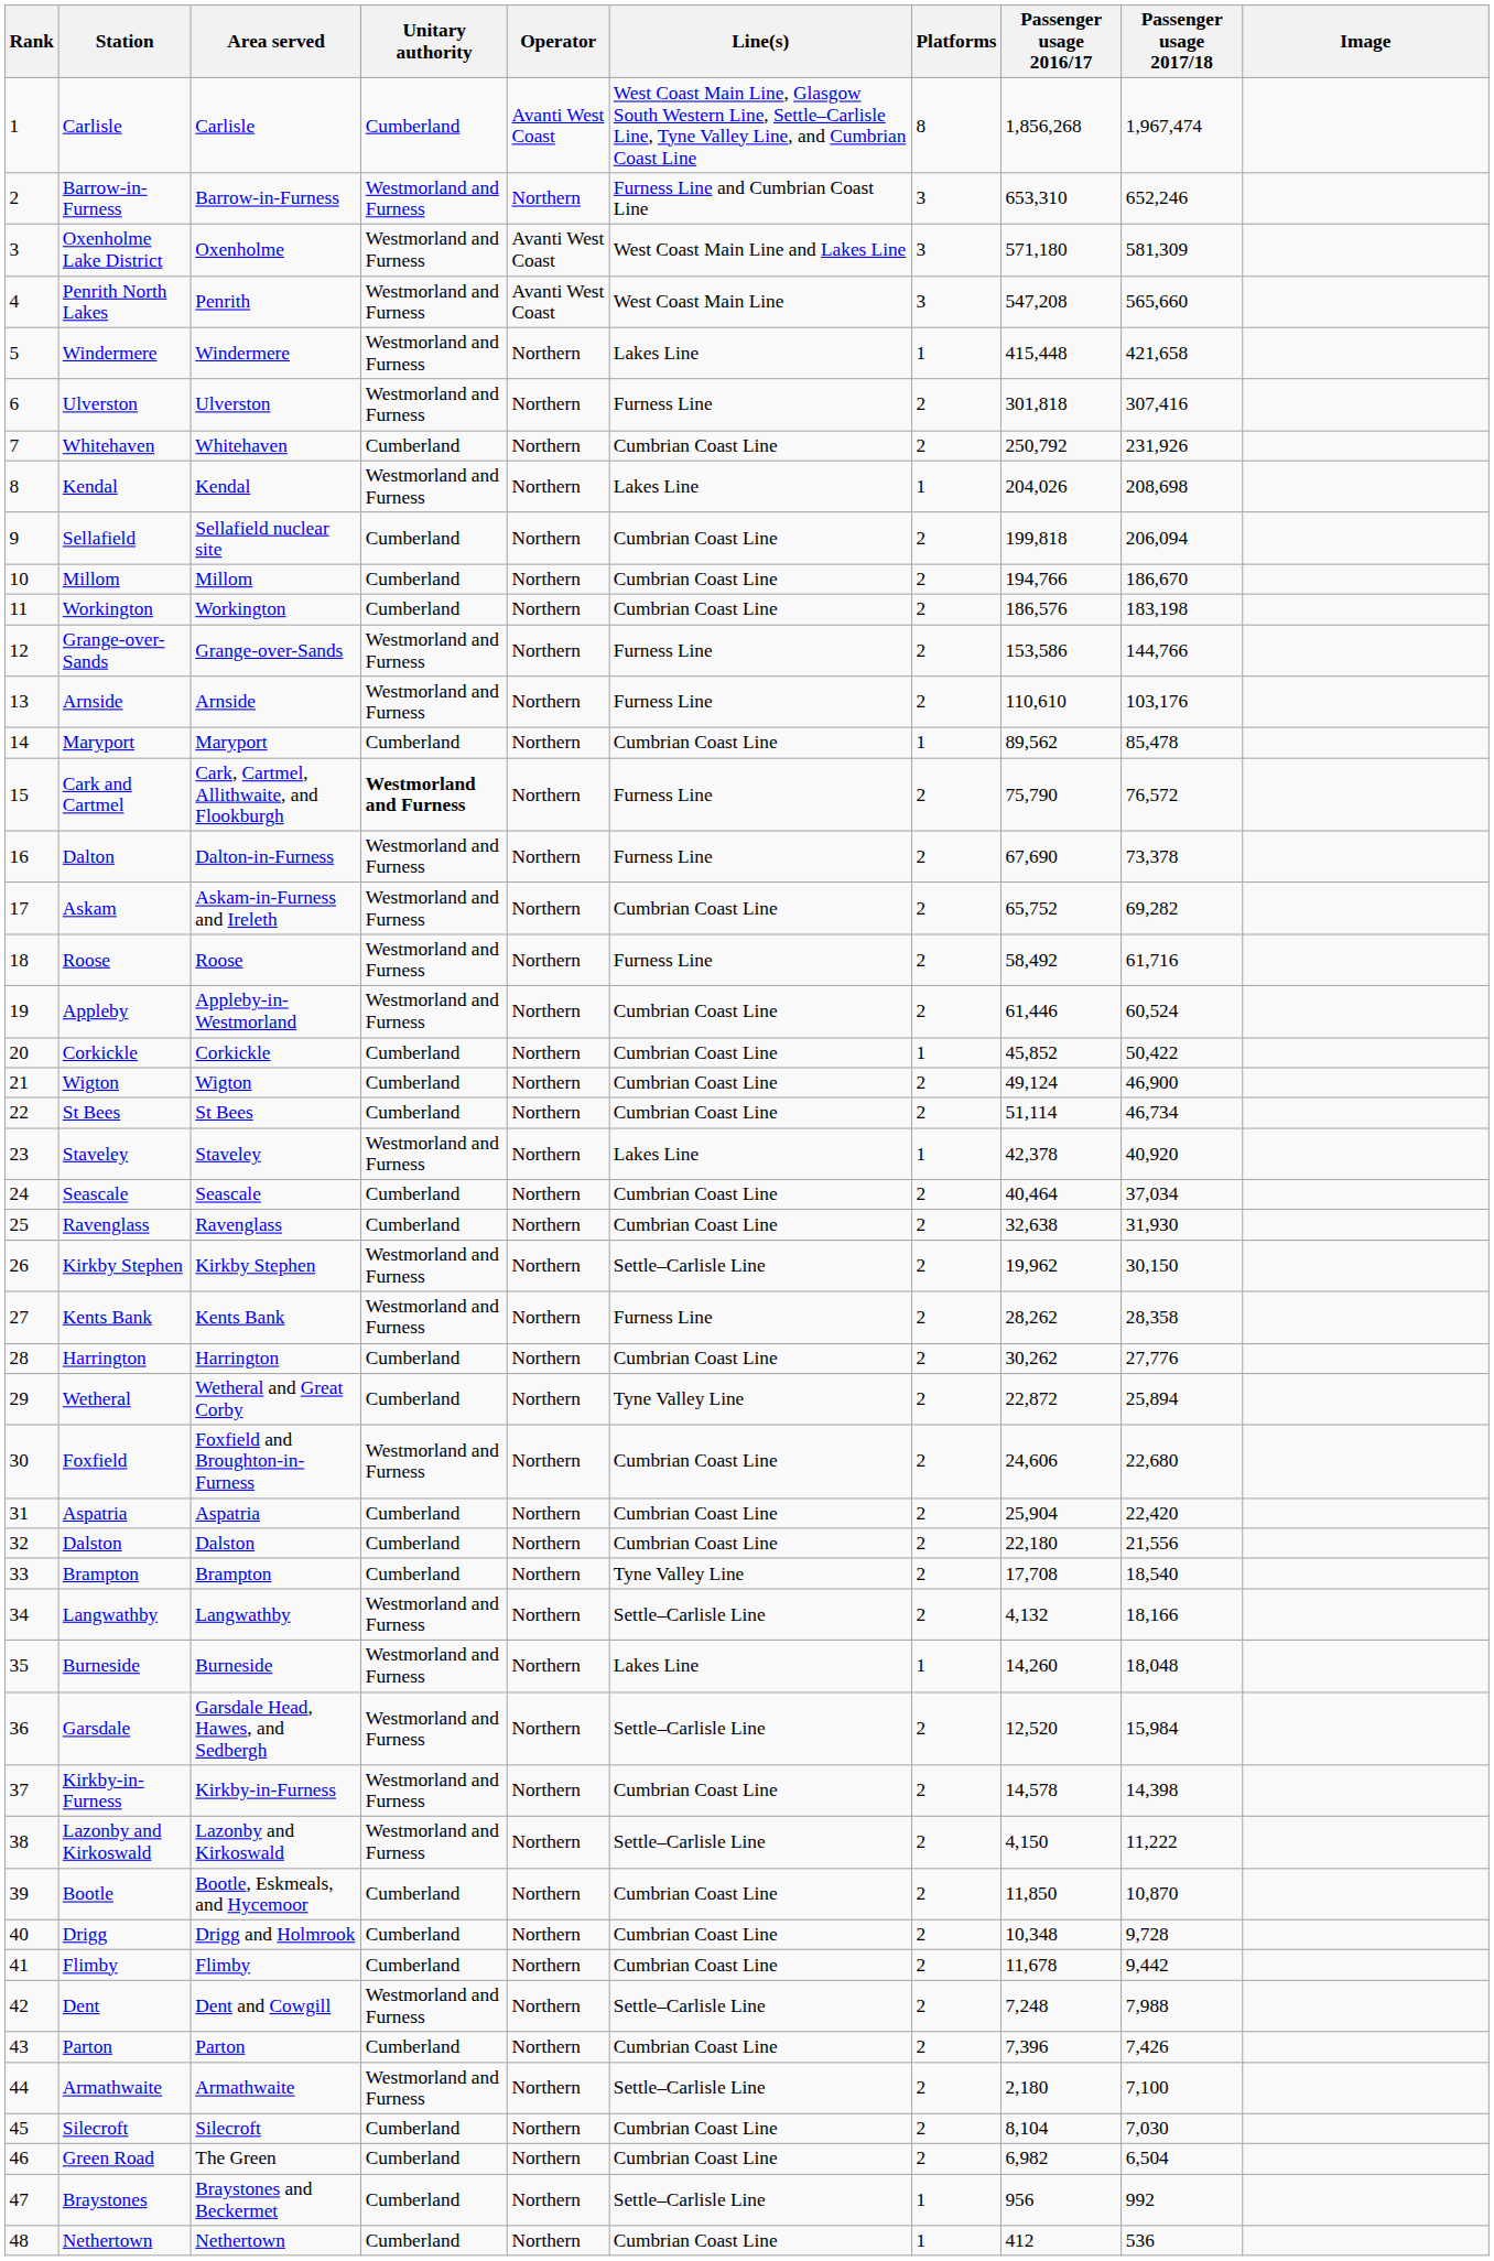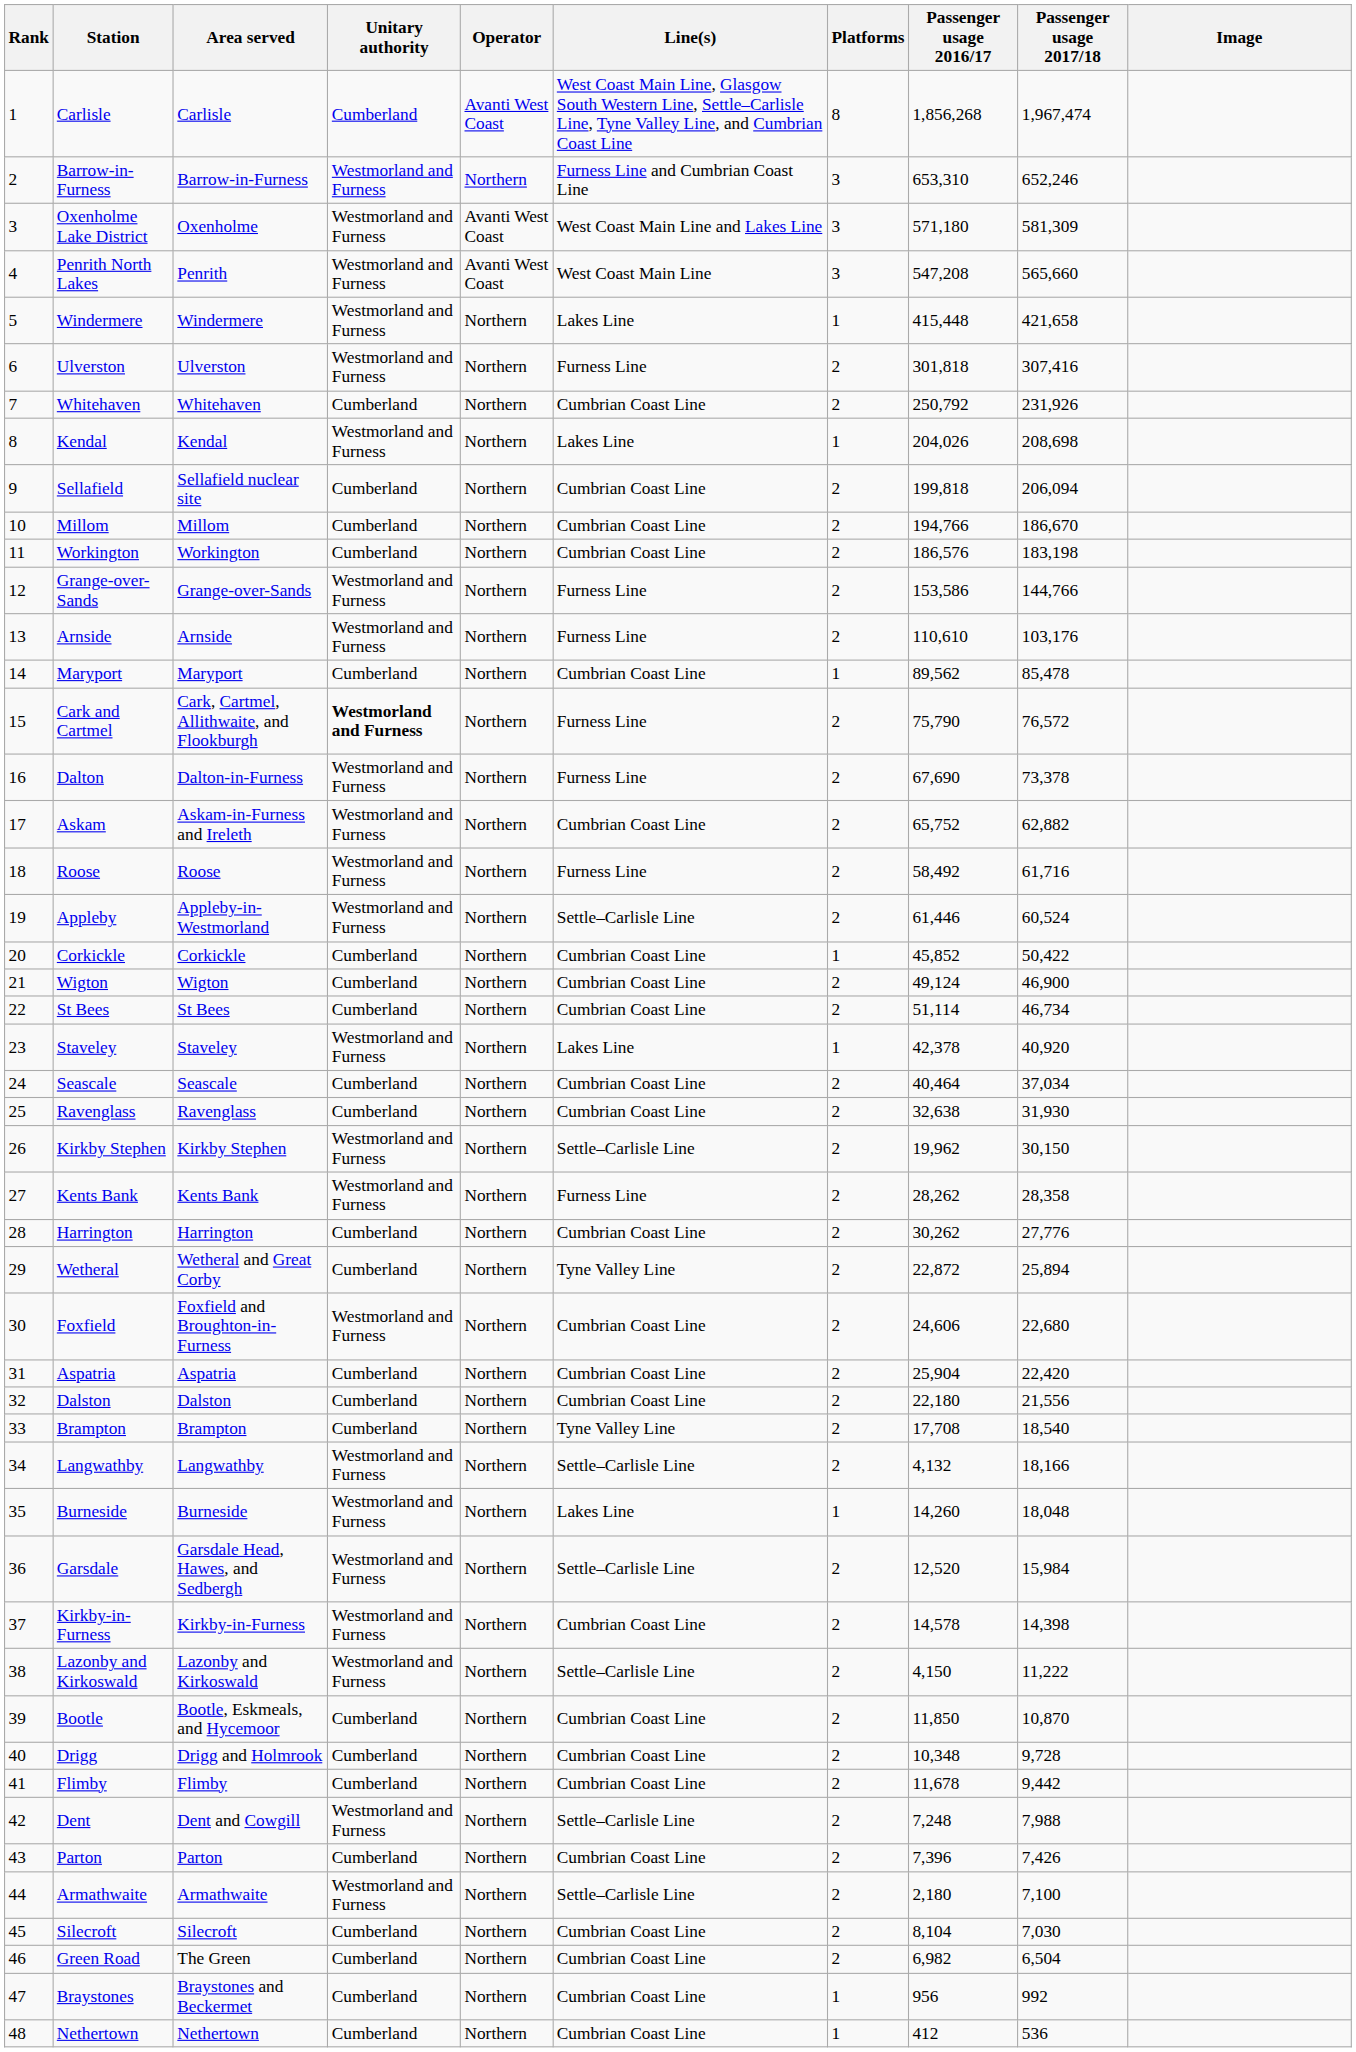 <table class="wikitable sortable">
 <tr style="background:#efefef;">
 <th>Rank</th>
 <th>Station</th>
 <th>Area served</th>
 <th>Unitary authority</th>
 <th>Operator</th>
 <th>Line(s)</th>
 <th>Platforms</th>
 <th>Passenger usage 2016/17</th>
 <th>Passenger usage 2017/18</th>
 <th style="width:200px;">Image</th>
 </tr>
 <tr>
 <td>1</td>
 <td><a href='#'>Carlisle</a></td>
 <td><a href='#'>Carlisle</a></td>
 <td><a href='#'>Cumberland</a></td>
 <td><a href='#'>Avanti West Coast</a></td>
 <td><a href='#'>West Coast Main Line</a>, <a href='#'>Glasgow South Western Line</a>, <a href='#'>Settle–Carlisle Line</a>, <a href='#'>Tyne Valley Line</a>, and <a href='#'>Cumbrian Coast Line</a></td>
 <td>8</td>
 <td>1,856,268</td>
 <td>1,967,474</td>
 <td></td>
 </tr>
 <tr>
 <td>2</td>
 <td><a href='#'>Barrow-in-Furness</a></td>
 <td><a href='#'>Barrow-in-Furness</a></td>
 <td><a href='#'>Westmorland and Furness</a></td>
 <td><a href='#'>Northern</a></td>
 <td><a href='#'>Furness Line</a> and Cumbrian Coast Line</td>
 <td>3</td>
 <td>653,310</td>
 <td>652,246</td>
 <td></td>
 </tr>
 <tr>
 <td>3</td>
 <td><a href='#'>Oxenholme Lake District</a></td>
 <td><a href='#'>Oxenholme</a></td>
 <td>Westmorland and Furness</td>
 <td>Avanti West Coast</td>
 <td>West Coast Main Line and <a href='#'>Lakes Line</a></td>
 <td>3</td>
 <td>571,180</td>
 <td>581,309</td>
 <td></td>
 </tr>
 <tr>
 <td>4</td>
 <td><a href='#'>Penrith North Lakes</a></td>
 <td><a href='#'>Penrith</a></td>
 <td>Westmorland and Furness</td>
 <td>Avanti West Coast</td>
 <td>West Coast Main Line</td>
 <td>3</td>
 <td>547,208</td>
 <td>565,660</td>
 <td></td>
 </tr>
 <tr>
 <td>5</td>
 <td><a href='#'>Windermere</a></td>
 <td><a href='#'>Windermere</a></td>
 <td>Westmorland and Furness</td>
 <td>Northern</td>
 <td>Lakes Line</td>
 <td>1</td>
 <td>415,448</td>
 <td>421,658</td>
 <td></td>
 </tr>
 <tr>
 <td>6</td>
 <td><a href='#'>Ulverston</a></td>
 <td><a href='#'>Ulverston</a></td>
 <td>Westmorland and Furness</td>
 <td>Northern</td>
 <td>Furness Line</td>
 <td>2</td>
 <td>301,818</td>
 <td>307,416</td>
 <td></td>
 </tr>
 <tr>
 <td>7</td>
 <td><a href='#'>Whitehaven</a></td>
 <td><a href='#'>Whitehaven</a></td>
 <td>Cumberland</td>
 <td>Northern</td>
 <td>Cumbrian Coast Line</td>
 <td>2</td>
 <td>250,792</td>
 <td>231,926</td>
 <td></td>
 </tr>
 <tr>
 <td>8</td>
 <td><a href='#'>Kendal</a></td>
 <td><a href='#'>Kendal</a></td>
 <td>Westmorland and Furness</td>
 <td>Northern</td>
 <td>Lakes Line</td>
 <td>1</td>
 <td>204,026</td>
 <td>208,698</td>
 <td></td>
 </tr>
 <tr>
 <td>9</td>
 <td><a href='#'>Sellafield</a></td>
 <td><a href='#'>Sellafield nuclear site</a></td>
 <td>Cumberland</td>
 <td>Northern</td>
 <td>Cumbrian Coast Line</td>
 <td>2</td>
 <td>199,818</td>
 <td>206,094</td>
 <td></td>
 </tr>
 <tr>
 <td>10</td>
 <td><a href='#'>Millom</a></td>
 <td><a href='#'>Millom</a></td>
 <td>Cumberland</td>
 <td>Northern</td>
 <td>Cumbrian Coast Line</td>
 <td>2</td>
 <td>194,766</td>
 <td>186,670</td>
 <td></td>
 </tr>
 <tr>
 <td>11</td>
 <td><a href='#'>Workington</a></td>
 <td><a href='#'>Workington</a></td>
 <td>Cumberland</td>
 <td>Northern</td>
 <td>Cumbrian Coast Line</td>
 <td>2</td>
 <td>186,576</td>
 <td>183,198</td>
 <td></td>
 </tr>
 <tr>
 <td>12</td>
 <td><a href='#'>Grange-over-Sands</a></td>
 <td><a href='#'>Grange-over-Sands</a></td>
 <td>Westmorland and Furness</td>
 <td>Northern</td>
 <td>Furness Line</td>
 <td>2</td>
 <td>153,586</td>
 <td>144,766</td>
 <td></td>
 </tr>
 <tr>
 <td>13</td>
 <td><a href='#'>Arnside</a></td>
 <td><a href='#'>Arnside</a></td>
 <td>Westmorland and Furness</td>
 <td>Northern</td>
 <td>Furness Line</td>
 <td>2</td>
 <td>110,610</td>
 <td>103,176</td>
 <td></td>
 </tr>
 <tr>
 <td>14</td>
 <td><a href='#'>Maryport</a></td>
 <td><a href='#'>Maryport</a></td>
 <td>Cumberland</td>
 <td>Northern</td>
 <td>Cumbrian Coast Line</td>
 <td>1</td>
 <td>89,562</td>
 <td>85,478</td>
 <td></td>
 </tr>
 <tr>
 <td>15</td>
 <td><a href='#'>Cark and Cartmel</a></td>
 <td><a href='#'>Cark</a>, <a href='#'>Cartmel</a>, <a href='#'>Allithwaite</a>, and <a href='#'>Flookburgh</a></td>
 <td><strong>Westmorland and Furness</strong></td>
 <td>Northern</td>
 <td>Furness Line</td>
 <td>2</td>
 <td>75,790</td>
 <td>76,572</td>
 <td></td>
 </tr>
 <tr>
 <td>16</td>
 <td><a href='#'>Dalton</a></td>
 <td><a href='#'>Dalton-in-Furness</a></td>
 <td>Westmorland and Furness</td>
 <td>Northern</td>
 <td>Furness Line</td>
 <td>2</td>
 <td>67,690</td>
 <td>73,378</td>
 <td></td>
 </tr>
 <tr>
 <td>17</td>
 <td><a href='#'>Askam</a></td>
 <td><a href='#'>Askam-in-Furness</a> and <a href='#'>Ireleth</a></td>
 <td>Westmorland and Furness</td>
 <td>Northern</td>
 <td>Cumbrian Coast Line</td>
 <td>2</td>
 <td>65,752</td>
-<td>69,282</td>
+<td>62,882</td>
 <td></td>
 </tr>
 <tr>
 <td>18</td>
 <td><a href='#'>Roose</a></td>
 <td><a href='#'>Roose</a></td>
 <td>Westmorland and Furness</td>
 <td>Northern</td>
 <td>Furness Line</td>
 <td>2</td>
 <td>58,492</td>
 <td>61,716</td>
 <td></td>
 </tr>
 <tr>
 <td>19</td>
 <td><a href='#'>Appleby</a></td>
 <td><a href='#'>Appleby-in-Westmorland</a></td>
 <td>Westmorland and Furness</td>
 <td>Northern</td>
-<td>Cumbrian Coast Line</td>
+<td>Settle–Carlisle Line</td>
 <td>2</td>
 <td>61,446</td>
 <td>60,524</td>
 <td></td>
 </tr>
 <tr>
 <td>20</td>
 <td><a href='#'>Corkickle</a></td>
 <td><a href='#'>Corkickle</a></td>
 <td>Cumberland</td>
 <td>Northern</td>
 <td>Cumbrian Coast Line</td>
 <td>1</td>
 <td>45,852</td>
 <td>50,422</td>
 <td></td>
 </tr>
 <tr>
 <td>21</td>
 <td><a href='#'>Wigton</a></td>
 <td><a href='#'>Wigton</a></td>
 <td>Cumberland</td>
 <td>Northern</td>
 <td>Cumbrian Coast Line</td>
 <td>2</td>
 <td>49,124</td>
 <td>46,900</td>
 <td></td>
 </tr>
 <tr>
 <td>22</td>
 <td><a href='#'>St Bees</a></td>
 <td><a href='#'>St Bees</a></td>
 <td>Cumberland</td>
 <td>Northern</td>
 <td>Cumbrian Coast Line</td>
 <td>2</td>
 <td>51,114</td>
 <td>46,734</td>
 <td></td>
 </tr>
 <tr>
 <td>23</td>
 <td><a href='#'>Staveley</a></td>
 <td><a href='#'>Staveley</a></td>
 <td>Westmorland and Furness</td>
 <td>Northern</td>
 <td>Lakes Line</td>
 <td>1</td>
 <td>42,378</td>
 <td>40,920</td>
 <td></td>
 </tr>
 <tr>
 <td>24</td>
 <td><a href='#'>Seascale</a></td>
 <td><a href='#'>Seascale</a></td>
 <td>Cumberland</td>
 <td>Northern</td>
 <td>Cumbrian Coast Line</td>
 <td>2</td>
 <td>40,464</td>
 <td>37,034</td>
 <td></td>
 </tr>
 <tr>
 <td>25</td>
 <td><a href='#'>Ravenglass</a></td>
 <td><a href='#'>Ravenglass</a></td>
 <td>Cumberland</td>
 <td>Northern</td>
 <td>Cumbrian Coast Line</td>
 <td>2</td>
 <td>32,638</td>
 <td>31,930</td>
 <td></td>
 </tr>
 <tr>
 <td>26</td>
 <td><a href='#'>Kirkby Stephen</a></td>
 <td><a href='#'>Kirkby Stephen</a></td>
 <td>Westmorland and Furness</td>
 <td>Northern</td>
 <td>Settle–Carlisle Line</td>
 <td>2</td>
 <td>19,962</td>
 <td>30,150</td>
 <td></td>
 </tr>
 <tr>
 <td>27</td>
 <td><a href='#'>Kents Bank</a></td>
 <td><a href='#'>Kents Bank</a></td>
 <td>Westmorland and Furness</td>
 <td>Northern</td>
 <td>Furness Line</td>
 <td>2</td>
 <td>28,262</td>
 <td>28,358</td>
 <td></td>
 </tr>
 <tr>
 <td>28</td>
 <td><a href='#'>Harrington</a></td>
 <td><a href='#'>Harrington</a></td>
 <td>Cumberland</td>
 <td>Northern</td>
 <td>Cumbrian Coast Line</td>
 <td>2</td>
 <td>30,262</td>
 <td>27,776</td>
 <td></td>
 </tr>
 <tr>
 <td>29</td>
 <td><a href='#'>Wetheral</a></td>
 <td><a href='#'>Wetheral</a> and <a href='#'>Great Corby</a></td>
 <td>Cumberland</td>
 <td>Northern</td>
 <td>Tyne Valley Line</td>
 <td>2</td>
 <td>22,872</td>
 <td>25,894</td>
 <td></td>
 </tr>
 <tr>
 <td>30</td>
 <td><a href='#'>Foxfield</a></td>
 <td><a href='#'>Foxfield</a> and <a href='#'>Broughton-in-Furness</a></td>
 <td>Westmorland and Furness</td>
 <td>Northern</td>
 <td>Cumbrian Coast Line</td>
 <td>2</td>
 <td>24,606</td>
 <td>22,680</td>
 <td></td>
 </tr>
 <tr>
 <td>31</td>
 <td><a href='#'>Aspatria</a></td>
 <td><a href='#'>Aspatria</a></td>
 <td>Cumberland</td>
 <td>Northern</td>
 <td>Cumbrian Coast Line</td>
 <td>2</td>
 <td>25,904</td>
 <td>22,420</td>
 <td></td>
 </tr>
 <tr>
 <td>32</td>
 <td><a href='#'>Dalston</a></td>
 <td><a href='#'>Dalston</a></td>
 <td>Cumberland</td>
 <td>Northern</td>
 <td>Cumbrian Coast Line</td>
 <td>2</td>
 <td>22,180</td>
 <td>21,556</td>
 <td></td>
 </tr>
 <tr>
 <td>33</td>
 <td><a href='#'>Brampton</a></td>
 <td><a href='#'>Brampton</a></td>
 <td>Cumberland</td>
 <td>Northern</td>
 <td>Tyne Valley Line</td>
 <td>2</td>
 <td>17,708</td>
 <td>18,540</td>
 <td></td>
 </tr>
 <tr>
 <td>34</td>
 <td><a href='#'>Langwathby</a></td>
 <td><a href='#'>Langwathby</a></td>
 <td>Westmorland and Furness</td>
 <td>Northern</td>
 <td>Settle–Carlisle Line</td>
 <td>2</td>
 <td>4,132</td>
 <td>18,166</td>
 <td></td>
 </tr>
 <tr>
 <td>35</td>
 <td><a href='#'>Burneside</a></td>
 <td><a href='#'>Burneside</a></td>
 <td>Westmorland and Furness</td>
 <td>Northern</td>
 <td>Lakes Line</td>
 <td>1</td>
 <td>14,260</td>
 <td>18,048</td>
 <td></td>
 </tr>
 <tr>
 <td>36</td>
 <td><a href='#'>Garsdale</a></td>
 <td><a href='#'>Garsdale Head</a>, <a href='#'>Hawes</a>, and <a href='#'>Sedbergh</a></td>
 <td>Westmorland and Furness</td>
 <td>Northern</td>
 <td>Settle–Carlisle Line</td>
 <td>2</td>
 <td>12,520</td>
 <td>15,984</td>
 <td></td>
 </tr>
 <tr>
 <td>37</td>
 <td><a href='#'>Kirkby-in-Furness</a></td>
 <td><a href='#'>Kirkby-in-Furness</a></td>
 <td>Westmorland and Furness</td>
 <td>Northern</td>
 <td>Cumbrian Coast Line</td>
 <td>2</td>
 <td>14,578</td>
 <td>14,398</td>
 <td></td>
 </tr>
 <tr>
 <td>38</td>
 <td><a href='#'>Lazonby and Kirkoswald</a></td>
 <td><a href='#'>Lazonby</a> and <a href='#'>Kirkoswald</a></td>
 <td>Westmorland and Furness</td>
 <td>Northern</td>
 <td>Settle–Carlisle Line</td>
 <td>2</td>
 <td>4,150</td>
 <td>11,222</td>
 <td></td>
 </tr>
 <tr>
 <td>39</td>
 <td><a href='#'>Bootle</a></td>
 <td><a href='#'>Bootle</a>, Eskmeals, and <a href='#'>Hycemoor</a></td>
 <td>Cumberland</td>
 <td>Northern</td>
 <td>Cumbrian Coast Line</td>
 <td>2</td>
 <td>11,850</td>
 <td>10,870</td>
 <td></td>
 </tr>
 <tr>
 <td>40</td>
 <td><a href='#'>Drigg</a></td>
 <td><a href='#'>Drigg</a> and <a href='#'>Holmrook</a></td>
 <td>Cumberland</td>
 <td>Northern</td>
 <td>Cumbrian Coast Line</td>
 <td>2</td>
 <td>10,348</td>
 <td>9,728</td>
 <td></td>
 </tr>
 <tr>
 <td>41</td>
 <td><a href='#'>Flimby</a></td>
 <td><a href='#'>Flimby</a></td>
 <td>Cumberland</td>
 <td>Northern</td>
 <td>Cumbrian Coast Line</td>
 <td>2</td>
 <td>11,678</td>
 <td>9,442</td>
 <td></td>
 </tr>
 <tr>
 <td>42</td>
 <td><a href='#'>Dent</a></td>
 <td><a href='#'>Dent</a> and <a href='#'>Cowgill</a></td>
 <td>Westmorland and Furness</td>
 <td>Northern</td>
 <td>Settle–Carlisle Line</td>
 <td>2</td>
 <td>7,248</td>
 <td>7,988</td>
 <td></td>
 </tr>
 <tr>
 <td>43</td>
 <td><a href='#'>Parton</a></td>
 <td><a href='#'>Parton</a></td>
 <td>Cumberland</td>
 <td>Northern</td>
 <td>Cumbrian Coast Line</td>
 <td>2</td>
 <td>7,396</td>
 <td>7,426</td>
 <td></td>
 </tr>
 <tr>
 <td>44</td>
 <td><a href='#'>Armathwaite</a></td>
 <td><a href='#'>Armathwaite</a></td>
 <td>Westmorland and Furness</td>
 <td>Northern</td>
 <td>Settle–Carlisle Line</td>
 <td>2</td>
 <td>2,180</td>
 <td>7,100</td>
 <td></td>
 </tr>
 <tr>
 <td>45</td>
 <td><a href='#'>Silecroft</a></td>
 <td><a href='#'>Silecroft</a></td>
 <td>Cumberland</td>
 <td>Northern</td>
 <td>Cumbrian Coast Line</td>
 <td>2</td>
 <td>8,104</td>
 <td>7,030</td>
 <td></td>
 </tr>
 <tr>
 <td>46</td>
 <td><a href='#'>Green Road</a></td>
 <td>The Green</td>
 <td>Cumberland</td>
 <td>Northern</td>
 <td>Cumbrian Coast Line</td>
 <td>2</td>
 <td>6,982</td>
 <td>6,504</td>
 <td></td>
 </tr>
 <tr>
 <td>47</td>
 <td><a href='#'>Braystones</a></td>
 <td><a href='#'>Braystones</a> and <a href='#'>Beckermet</a></td>
 <td>Cumberland</td>
 <td>Northern</td>
-<td>Settle–Carlisle Line</td>
+<td>Cumbrian Coast Line</td>
 <td>1</td>
 <td>956</td>
 <td>992</td>
 <td></td>
 </tr>
 <tr>
 <td>48</td>
 <td><a href='#'>Nethertown</a></td>
 <td><a href='#'>Nethertown</a></td>
 <td>Cumberland</td>
 <td>Northern</td>
 <td>Cumbrian Coast Line</td>
 <td>1</td>
 <td>412</td>
 <td>536</td>
 <td></td>
 </tr>
 </table>
